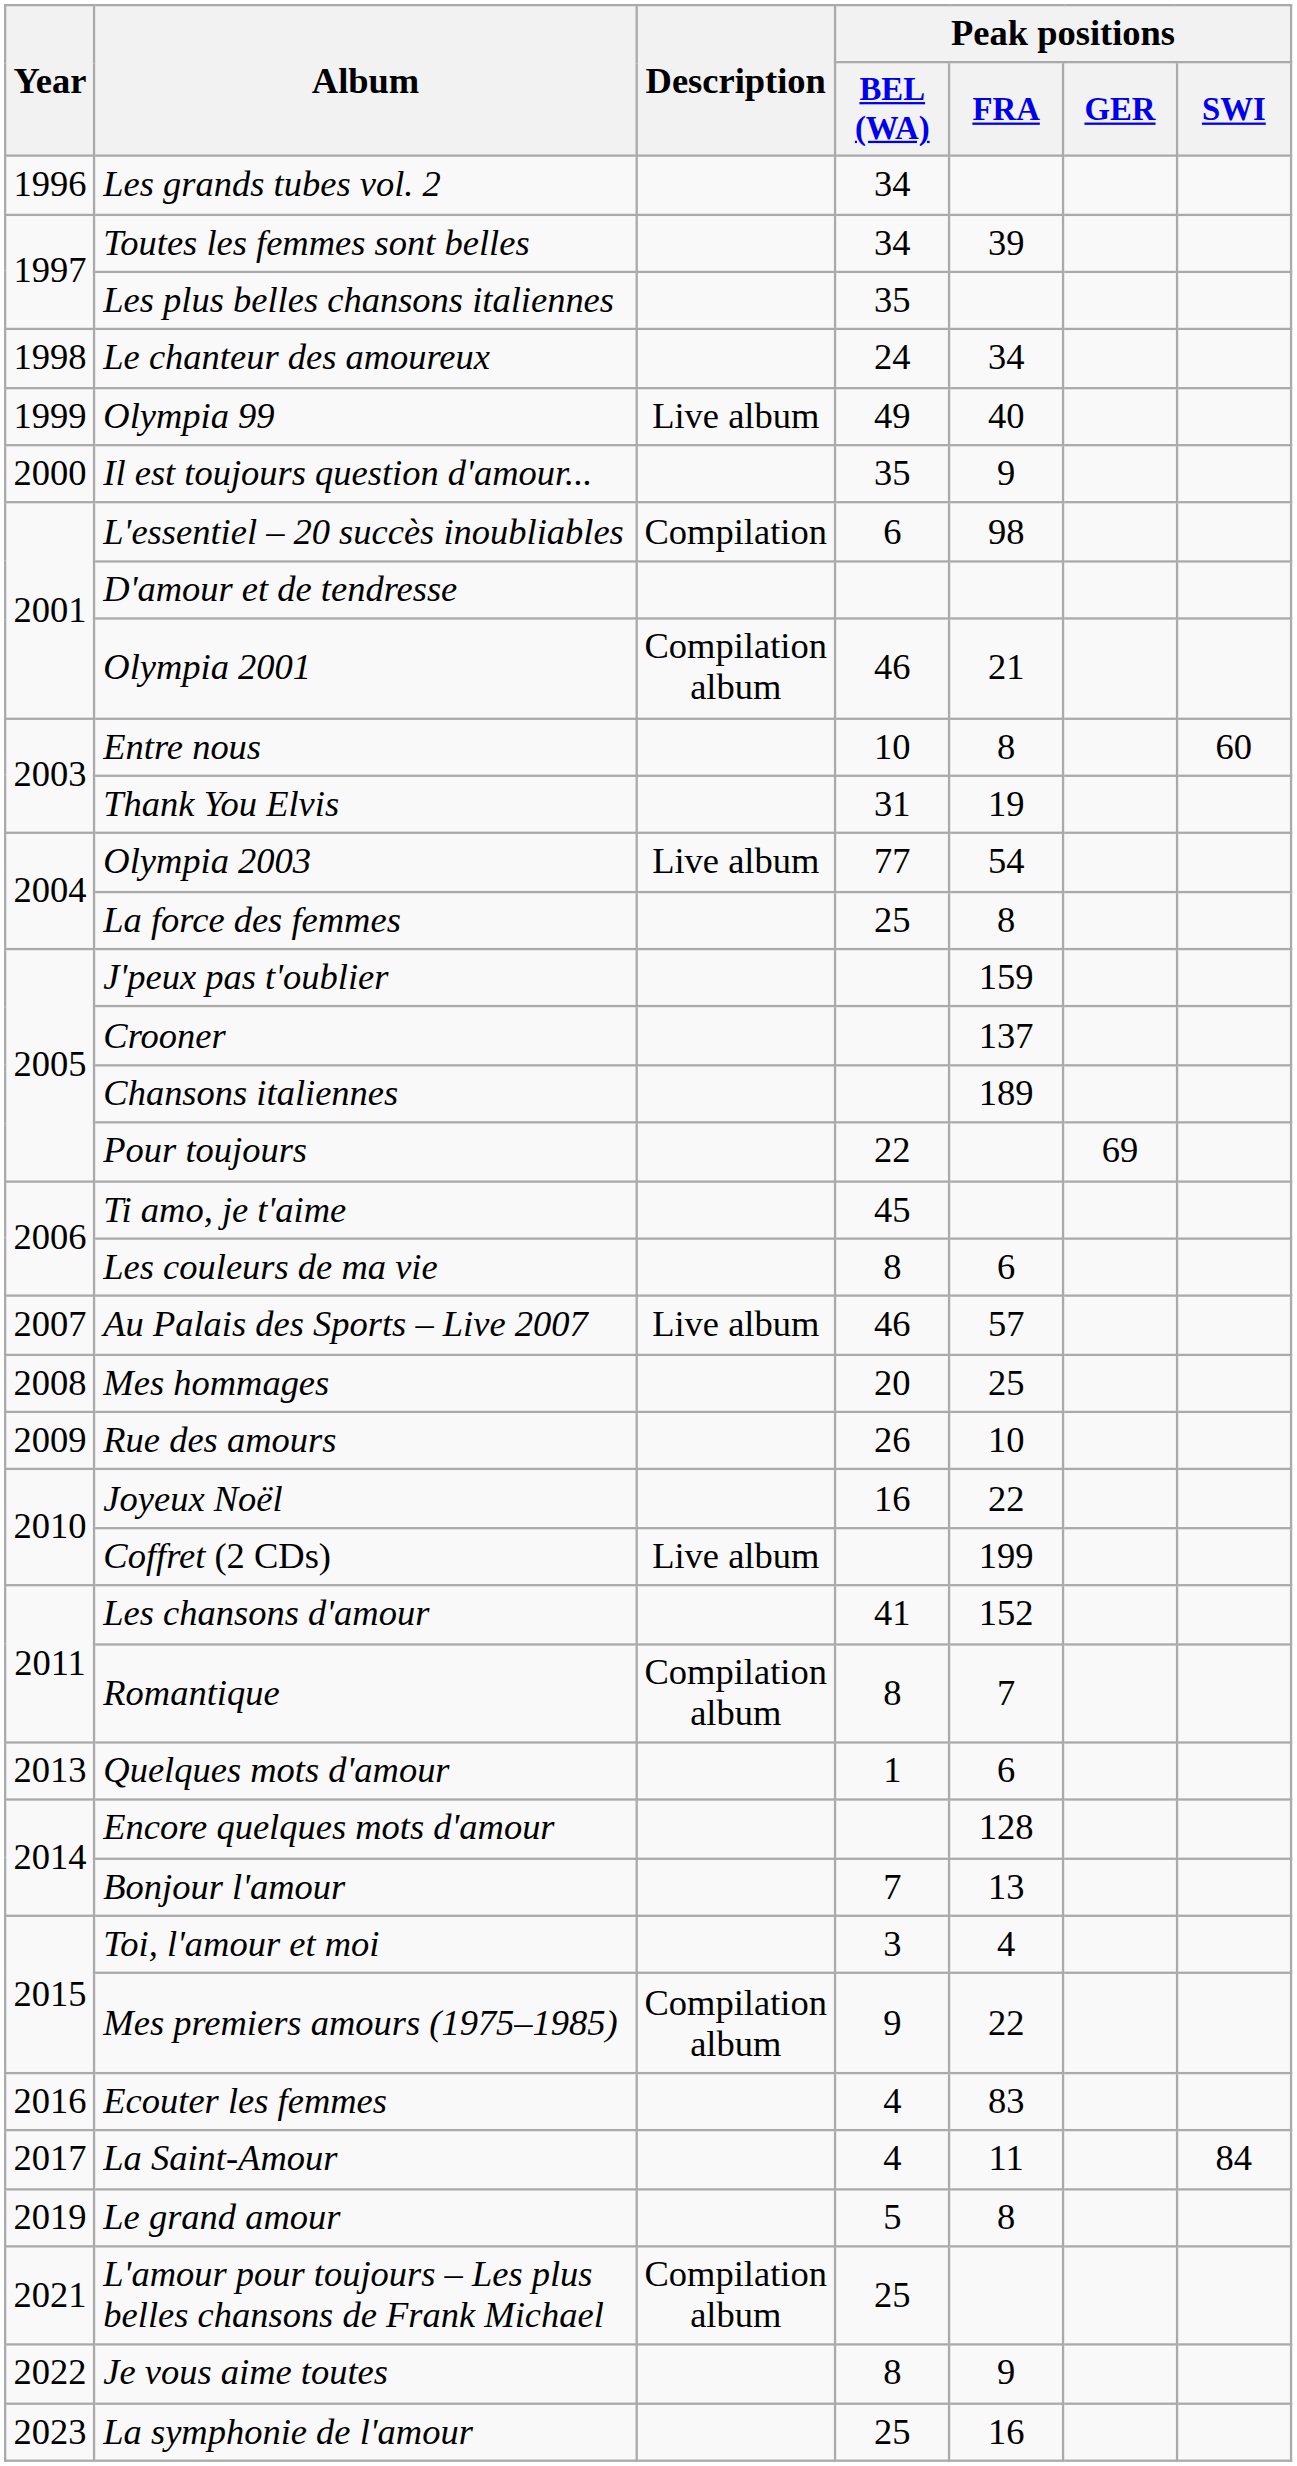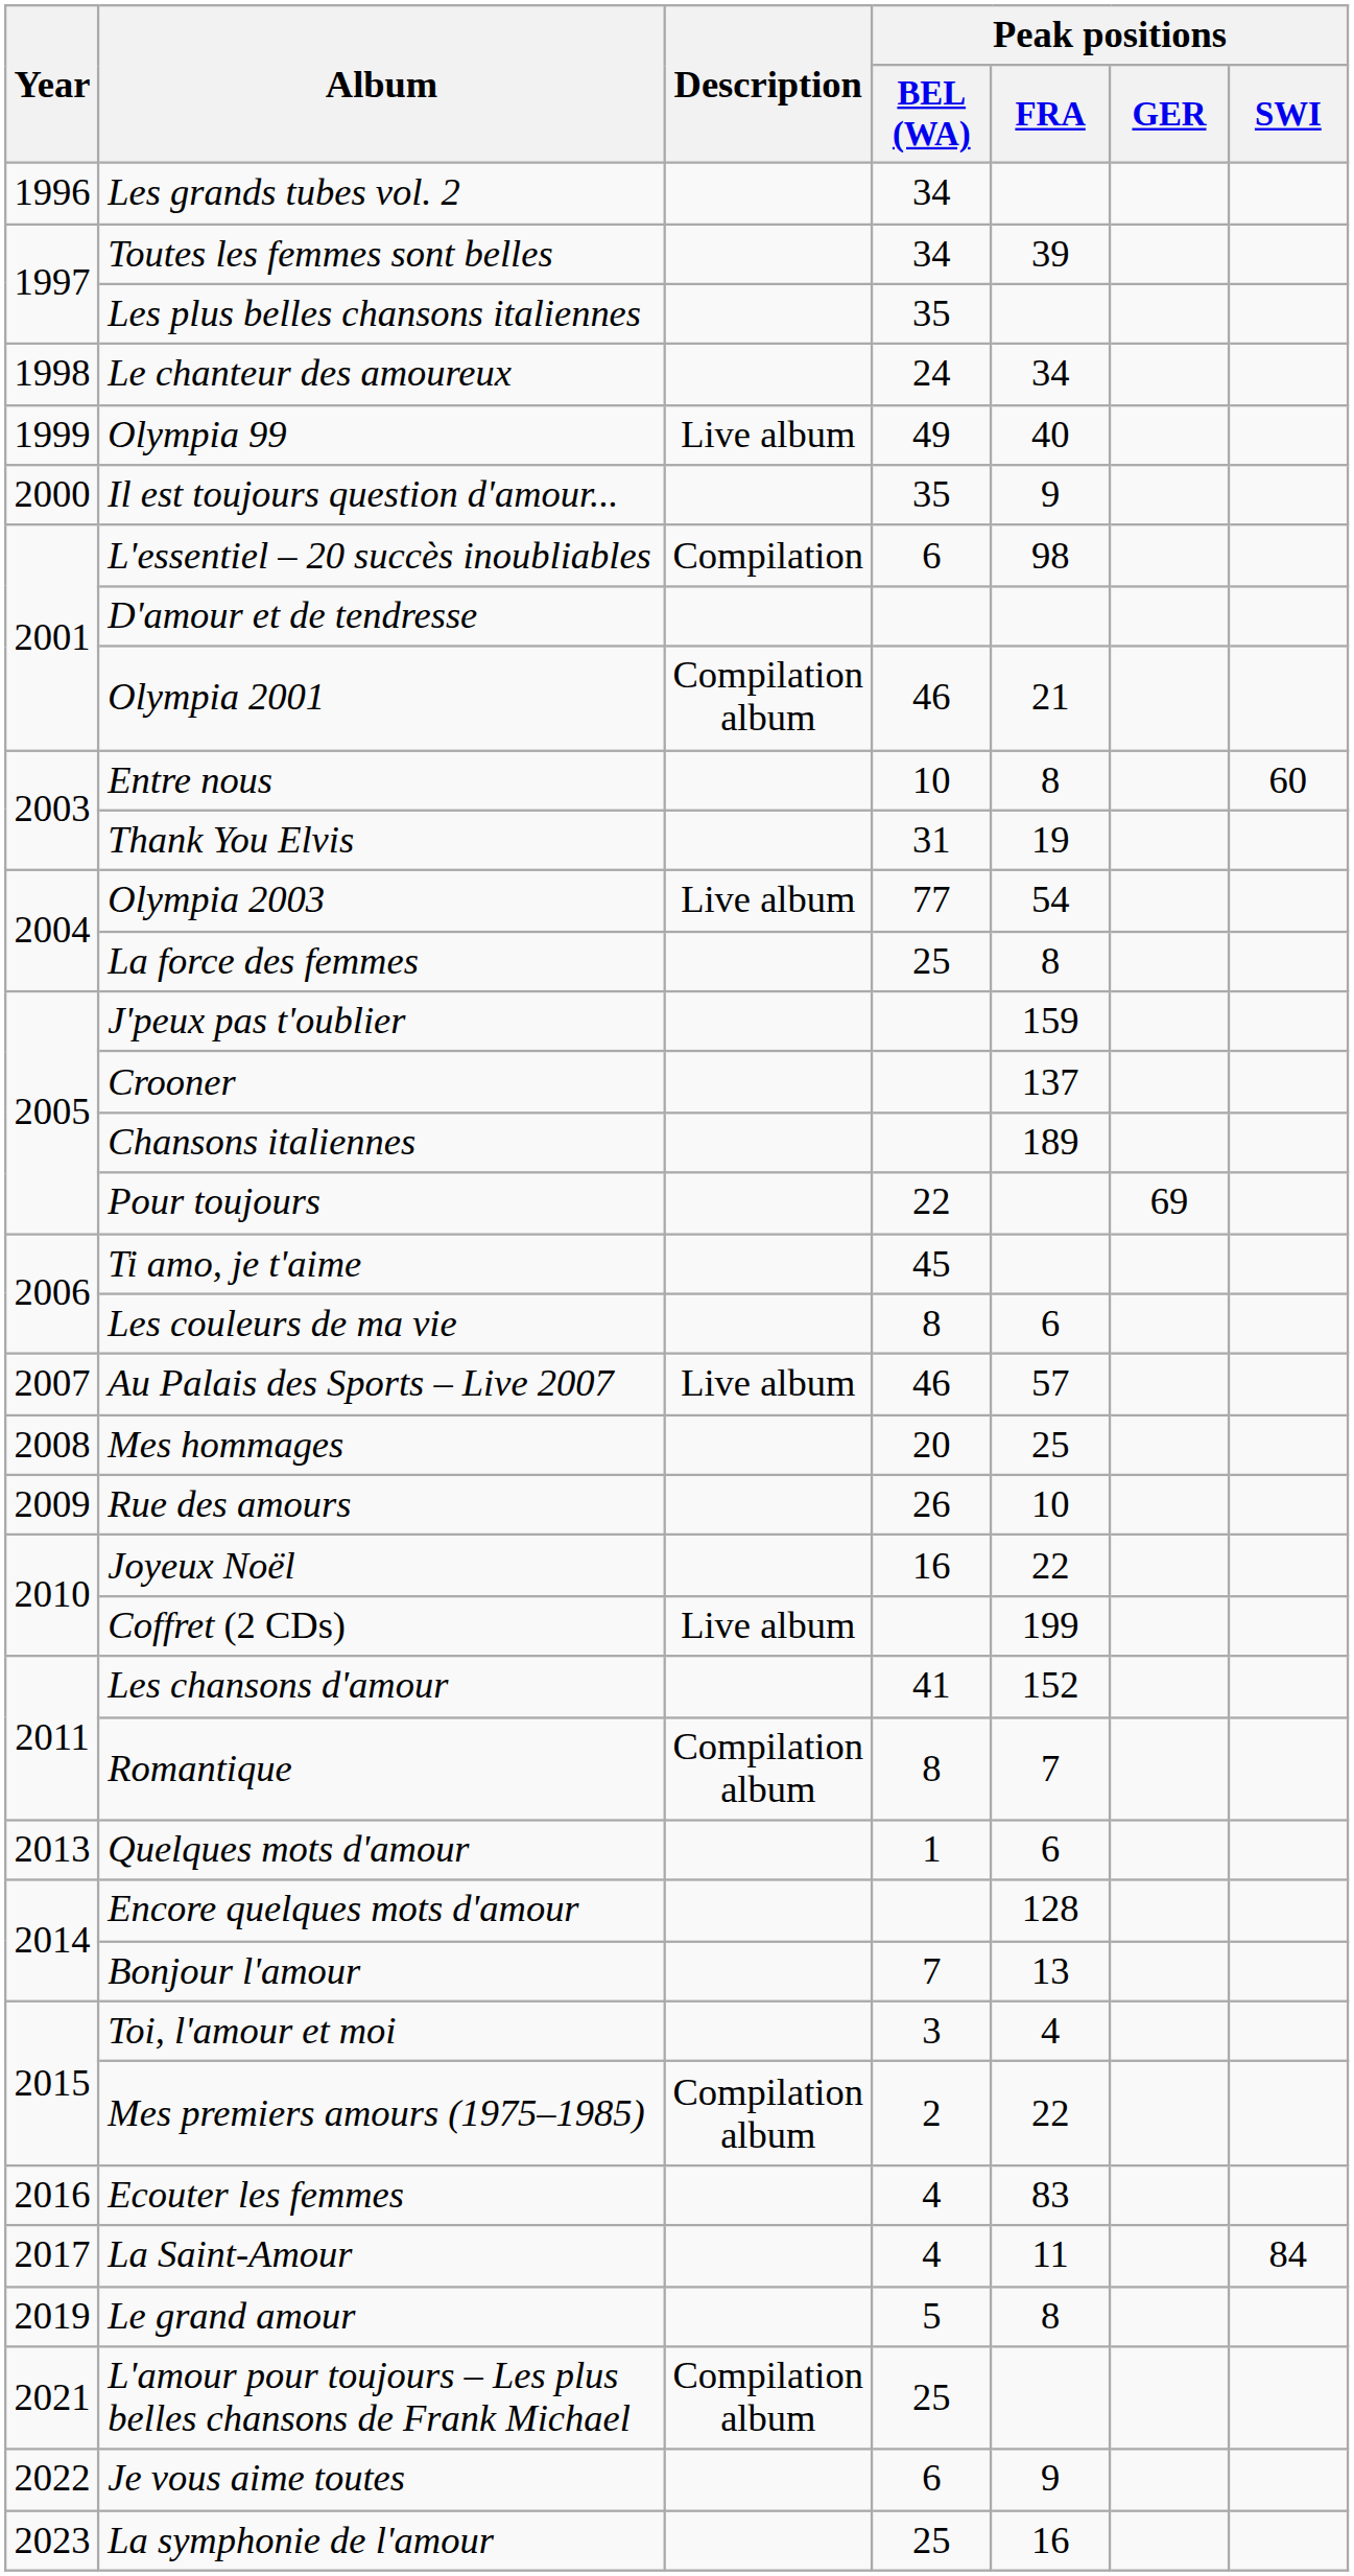 <table class="wikitable">
 <tr>
 <th align="center" rowspan="2" width="10">Year</th>
 <th align="center" rowspan="2" width="230">Album</th>
 <th align="center" rowspan="2" width="80">Description</th>
 <th align="center" colspan="4" width="30">Peak positions</th>
 </tr>
 <tr>
 <th scope="col" style="width:3em;font-size:90%;"><a href='#'>BEL<br>(WA)</a><br></th>
 <th scope="col" style="width:3em;font-size:90%;"><a href='#'>FRA</a><br></th>
 <th scope="col" style="width:3em;font-size:90%;"><a href='#'>GER</a></th>
 <th scope="col" style="width:3em;font-size:90%;"><a href='#'>SWI</a><br></th>
 </tr>
 <tr>
 <td align="center">1996</td>
 <td><em>Les grands tubes vol. 2</em></td>
 <td align="center"></td>
 <td align="center">34</td>
 <td align="center"></td>
 <td align="center"></td>
 <td align="center"></td>
 </tr>
 <tr>
 <td align="center" rowspan="2">1997</td>
 <td><em>Toutes les femmes sont belles</em></td>
 <td align="center"></td>
 <td align="center">34</td>
 <td align="center">39</td>
 <td align="center"></td>
 <td align="center"></td>
 </tr>
 <tr>
 <td><em>Les plus belles chansons italiennes</em></td>
 <td align="center"></td>
 <td align="center">35</td>
 <td align="center"></td>
 <td align="center"></td>
 <td align="center"></td>
 </tr>
 <tr>
 <td align="center" rowspan="1">1998</td>
 <td><em>Le chanteur des amoureux</em></td>
 <td align="center"></td>
 <td align="center">24</td>
 <td align="center">34</td>
 <td align="center"></td>
 <td align="center"></td>
 </tr>
 <tr>
 <td align="center" rowspan="1">1999</td>
 <td><em>Olympia 99</em></td>
 <td align="center">Live album</td>
 <td align="center">49</td>
 <td align="center">40</td>
 <td align="center"></td>
 <td align="center"></td>
 </tr>
 <tr>
 <td align="center" rowspan="1">2000</td>
 <td><em>Il est toujours question d'amour...</em></td>
 <td align="center"></td>
 <td align="center">35</td>
 <td align="center">9</td>
 <td align="center"></td>
 <td align="center"></td>
 </tr>
 <tr>
 <td align="center" rowspan="3">2001</td>
 <td><em>L'essentiel – 20 succès inoubliables</em></td>
 <td align="center">Compilation</td>
 <td align="center">6</td>
 <td align="center">98</td>
 <td align="center"></td>
 <td align="center"></td>
 </tr>
 <tr>
 <td><em>D'amour et de tendresse</em></td>
 <td align="center"></td>
 <td align="center"></td>
 <td align="center"></td>
 <td align="center"></td>
 <td align="center"></td>
 </tr>
 <tr>
 <td><em>Olympia 2001</em></td>
 <td align="center">Compilation album</td>
 <td align="center">46</td>
 <td align="center">21</td>
 <td align="center"></td>
 <td align="center"></td>
 </tr>
 <tr>
 <td align="center" rowspan="2">2003</td>
 <td><em>Entre nous</em></td>
 <td align="center"></td>
 <td align="center">10</td>
 <td align="center">8</td>
 <td align="center"></td>
 <td align="center">60</td>
 </tr>
 <tr>
 <td><em>Thank You Elvis</em></td>
 <td align="center"></td>
 <td align="center">31</td>
 <td align="center">19</td>
 <td align="center"></td>
 <td align="center"></td>
 </tr>
 <tr>
 <td align="center" rowspan="2">2004</td>
 <td><em>Olympia 2003</em></td>
 <td align="center">Live album</td>
 <td align="center">77</td>
 <td align="center">54</td>
 <td align="center"></td>
 <td align="center"></td>
 </tr>
 <tr>
 <td><em>La force des femmes</em></td>
 <td align="center"></td>
 <td align="center">25</td>
 <td align="center">8</td>
 <td align="center"></td>
 <td align="center"></td>
 </tr>
 <tr>
 <td align="center" rowspan="4">2005</td>
 <td><em>J'peux pas t'oublier</em></td>
 <td align="center"></td>
 <td align="center"></td>
 <td align="center">159</td>
 <td align="center"></td>
 <td align="center"></td>
 </tr>
 <tr>
 <td><em>Crooner</em></td>
 <td align="center"></td>
 <td align="center"></td>
 <td align="center">137</td>
 <td align="center"></td>
 <td align="center"></td>
 </tr>
 <tr>
 <td><em>Chansons italiennes</em></td>
 <td align="center"></td>
 <td align="center"></td>
 <td align="center">189</td>
 <td align="center"></td>
 <td align="center"></td>
 </tr>
 <tr>
 <td><em>Pour toujours</em></td>
 <td align="center"></td>
 <td align="center">22</td>
 <td align="center"></td>
 <td align="center">69</td>
 <td align="center"></td>
 </tr>
 <tr>
 <td align="center" rowspan="2">2006</td>
 <td><em>Ti amo, je t'aime</em></td>
 <td align="center"></td>
 <td align="center">45</td>
 <td align="center"></td>
 <td align="center"></td>
 <td align="center"></td>
 </tr>
 <tr>
 <td><em>Les couleurs de ma vie</em></td>
 <td align="center"></td>
 <td align="center">8</td>
 <td align="center">6</td>
 <td align="center"></td>
 <td align="center"></td>
 </tr>
 <tr>
 <td align="center">2007</td>
 <td><em>Au Palais des Sports – Live 2007</em></td>
 <td align="center">Live album</td>
 <td align="center">46</td>
 <td align="center">57</td>
 <td align="center"></td>
 <td align="center"></td>
 </tr>
 <tr>
 <td align="center">2008</td>
 <td><em>Mes hommages</em></td>
 <td align="center"></td>
 <td align="center">20</td>
 <td align="center">25</td>
 <td align="center"></td>
 <td align="center"></td>
 </tr>
 <tr>
 <td align="center">2009</td>
 <td><em>Rue des amours</em></td>
 <td align="center"></td>
 <td align="center">26</td>
 <td align="center">10</td>
 <td align="center"></td>
 <td align="center"></td>
 </tr>
 <tr>
 <td align="center" rowspan="2">2010</td>
 <td><em>Joyeux Noël</em></td>
 <td align="center"></td>
 <td align="center">16</td>
 <td align="center">22</td>
 <td align="center"></td>
 <td align="center"></td>
 </tr>
 <tr>
 <td><em>Coffret</em> (2 CDs)</td>
 <td align="center">Live album</td>
 <td align="center"></td>
 <td align="center">199</td>
 <td align="center"></td>
 <td align="center"></td>
 </tr>
 <tr>
 <td align="center" rowspan="2">2011</td>
 <td><em>Les chansons d'amour</em></td>
 <td align="center"></td>
 <td align="center">41</td>
 <td align="center">152</td>
 <td align="center"></td>
 <td align="center"></td>
 </tr>
 <tr>
 <td><em>Romantique</em></td>
 <td align="center">Compilation album</td>
 <td align="center">8</td>
 <td align="center">7</td>
 <td align="center"></td>
 <td align="center"></td>
 </tr>
 <tr>
 <td align="center">2013</td>
 <td><em>Quelques mots d'amour</em></td>
 <td align="center"></td>
 <td align="center">1</td>
 <td align="center">6</td>
 <td align="center"></td>
 <td align="center"></td>
 </tr>
 <tr>
 <td align="center" rowspan="2">2014</td>
 <td><em>Encore quelques mots d'amour</em></td>
 <td align="center"></td>
 <td align="center"></td>
 <td align="center">128</td>
 <td align="center"></td>
 <td align="center"></td>
 </tr>
 <tr>
 <td><em>Bonjour l'amour</em></td>
 <td align="center"></td>
 <td align="center">7</td>
 <td align="center">13</td>
 <td align="center"></td>
 <td align="center"></td>
 </tr>
 <tr>
 <td align="center" rowspan="2">2015</td>
 <td><em>Toi, l'amour et moi</em></td>
 <td align="center"></td>
 <td align="center">3</td>
 <td align="center">4</td>
 <td align="center"></td>
 <td align="center"></td>
 </tr>
 <tr>
 <td><em>Mes premiers amours (1975–1985)</em></td>
 <td align="center">Compilation album</td>
-<td align="center">9</td>
+<td align="center">2</td>
 <td align="center">22</td>
 <td align="center"></td>
 <td align="center"></td>
 </tr>
 <tr>
 <td align="center">2016</td>
 <td><em>Ecouter les femmes</em></td>
 <td align="center"></td>
 <td align="center">4</td>
 <td align="center">83<br></td>
 <td align="center"></td>
 <td align="center"></td>
 </tr>
 <tr>
 <td align="center">2017</td>
 <td><em>La Saint-Amour</em></td>
 <td align="center"></td>
 <td align="center">4</td>
 <td align="center">11</td>
 <td align="center"></td>
 <td align="center">84</td>
 </tr>
 <tr>
 <td align="center">2019</td>
 <td><em>Le grand amour</em></td>
 <td align="center"></td>
 <td align="center">5</td>
 <td align="center">8</td>
 <td align="center"></td>
 <td align="center"></td>
 </tr>
 <tr>
 <td align="center">2021</td>
 <td><em>L'amour pour toujours – Les plus belles chansons de Frank Michael</em></td>
 <td align="center">Compilation album</td>
 <td align="center">25</td>
 <td align="center"></td>
 <td align="center"></td>
 <td align="center"></td>
 </tr>
 <tr>
 <td align="center">2022</td>
 <td><em>Je vous aime toutes</em></td>
 <td align="center"></td>
-<td align="center">8</td>
+<td align="center">6</td>
 <td align="center">9</td>
 <td align="center"></td>
 <td align="center"></td>
 </tr>
 <tr>
 <td align="center">2023</td>
 <td><em>La symphonie de l'amour</em></td>
 <td align="center"></td>
 <td align="center">25</td>
 <td align="center">16<br></td>
 <td align="center"></td>
 <td align="center"></td>
 </tr>
 </table>
